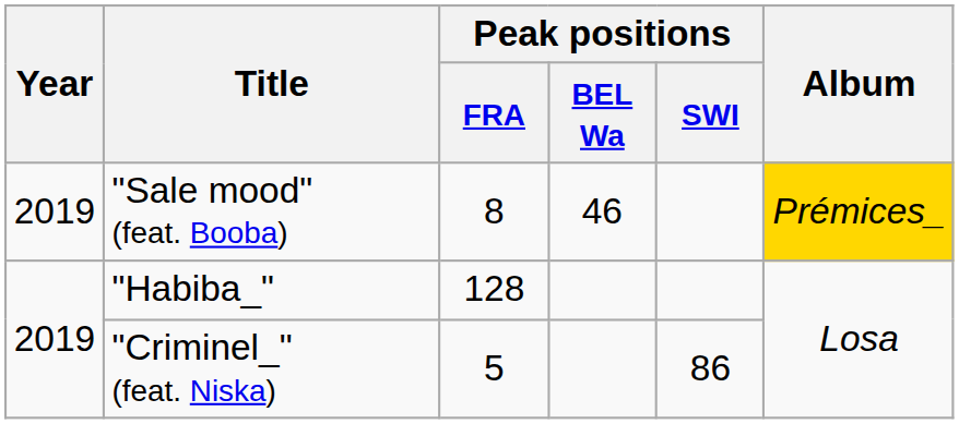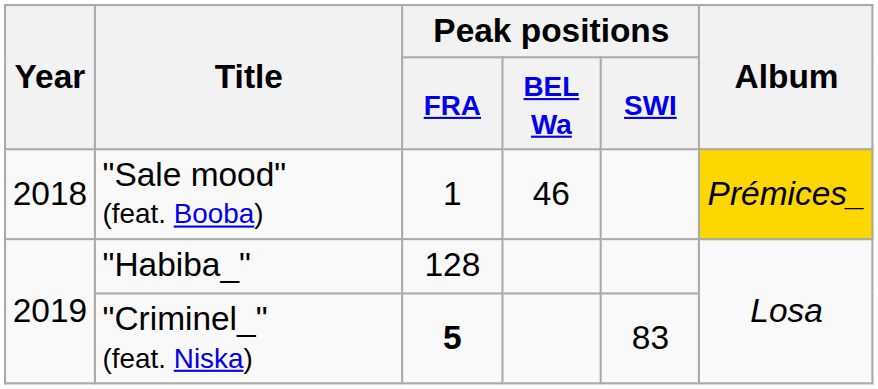 <table class="wikitable">
 <tr>
 <th rowspan="2" style="text-align:center; width:10px;">Year</th>
 <th rowspan="2" style="text-align:center; width:140px;">Title</th>
 <th style="text-align:center;" colspan="3">Peak positions</th>
 <th rowspan="2" style="text-align:center; width:60px;">Album</th>
 </tr>
 <tr>
 <th width="40"><small><a href='#'>FRA</a></small><br></th>
 <th width="40"><small><a href='#'>BEL <br>Wa</a></small><br></th>
 <th width="40"><small><a href='#'>SWI</a></small><br></th>
 </tr>
 <tr>
-<td style="text-align:center;">2019</td>
+<td style="text-align:center;">2018</td>
 <td>"Sale mood"<br><small>(feat. <a href='#'>Booba</a>)</small></td>
-<td style="text-align:center;">8</td>
+<td style="text-align:center;">1</td>
 <td style="text-align:center;">46</td>
 <td style="text-align:center;"></td>
 <td style="background: gold; text-align:center;"><em>Prémices_</em></td>
 </tr>
 <tr>
 <td style="text-align:center;" rowspan=2>2019</td>
 <td>"Habiba_"</td>
 <td style="text-align:center;">128</td>
 <td style="text-align:center;"></td>
 <td style="text-align:center;"></td>
 <td style="text-align:center;" rowspan=2><em>Losa</em></td>
 </tr>
 <tr>
 <td>"Criminel_"<br><small>(feat. <a href='#'>Niska</a>)</small></td>
-<td style="text-align:center;">5</td>
+<td style="text-align:center;"><strong>5</strong></td>
 <td style="text-align:center;"></td>
-<td style="text-align:center;">86</td>
+<td style="text-align:center;">83</td>
 </tr>
 </table>
